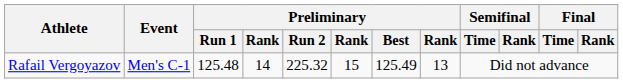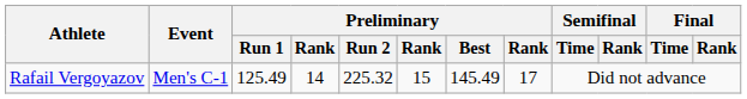 <table class="wikitable" style="font-size:90%">
 <tr>
 <th rowspan="2">Athlete</th>
 <th rowspan="2">Event</th>
 <th colspan="6">Preliminary</th>
 <th colspan="2">Semifinal</th>
 <th colspan="2">Final</th>
 </tr>
 <tr style="font-size:95%">
 <th>Run 1</th>
 <th>Rank</th>
 <th>Run 2</th>
 <th>Rank</th>
 <th>Best</th>
 <th>Rank</th>
 <th>Time</th>
 <th>Rank</th>
 <th>Time</th>
 <th>Rank</th>
 </tr>
 <tr align=center>
 <td align=left><a href='#'>Rafail Vergoyazov</a></td>
 <td align=left><a href='#'>Men's C-1</a></td>
-<td>125.48</td>
+<td>125.49</td>
 <td>14</td>
 <td>225.32</td>
 <td>15</td>
-<td>125.49</td>
-<td>13</td>
+<td>145.49</td>
+<td>17</td>
 <td colspan=4>Did not advance</td>
 </tr>
 </table>
